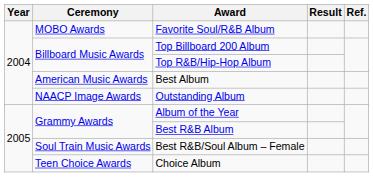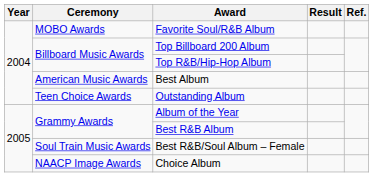 <table class="wikitable plainrowheaders">
 <tr>
 <th scope="col">Year</th>
 <th scope="col">Ceremony</th>
 <th scope="col">Award</th>
 <th scope="col">Result</th>
 <th scope="col">Ref.</th>
 </tr>
 <tr>
 <td rowspan=5>2004</td>
 <td><a href='#'>MOBO Awards</a></td>
 <td><a href='#'>Favorite Soul/R&B Album</a></td>
 <td></td>
 <td align="center"></td>
 </tr>
 <tr>
 <td rowspan=2><a href='#'>Billboard Music Awards</a></td>
 <td><a href='#'>Top Billboard 200 Album</a></td>
 <td></td>
 <td rowspan=2 align="center"></td>
 </tr>
 <tr>
 <td><a href='#'>Top R&B/Hip-Hop Album</a></td>
 <td></td>
 </tr>
 <tr>
 <td><a href='#'>American Music Awards</a></td>
 <td>Best Album</td>
 <td></td>
 <td align="center"></td>
 </tr>
 <tr>
-<td><a href='#'>NAACP Image Awards</a></td>
+<td><a href='#'>Teen Choice Awards</a></td>
 <td><a href='#'>Outstanding Album</a></td>
 <td></td>
 <td align="center"></td>
 </tr>
 <tr>
 <td rowspan=4>2005</td>
 <td rowspan=2><a href='#'>Grammy Awards</a></td>
 <td><a href='#'>Album of the Year</a></td>
 <td></td>
 <td rowspan=2 align="center"></td>
 </tr>
 <tr>
 <td><a href='#'>Best R&B Album</a></td>
 <td></td>
 </tr>
 <tr>
 <td><a href='#'>Soul Train Music Awards</a></td>
 <td>Best R&B/Soul Album – Female</td>
 <td></td>
 <td align="center"></td>
 </tr>
 <tr>
-<td><a href='#'>Teen Choice Awards</a></td>
+<td><a href='#'>NAACP Image Awards</a></td>
 <td>Choice Album</td>
 <td></td>
 <td align="center"></td>
 </tr>
 </table>
